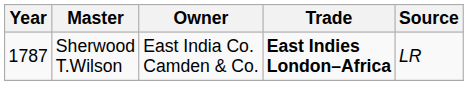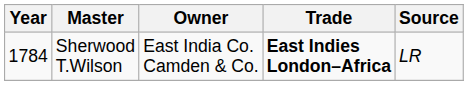 <table class=" wikitable">
 <tr>
 <th>Year</th>
 <th>Master</th>
 <th>Owner</th>
 <th>Trade</th>
 <th>Source</th>
 </tr>
 <tr>
-<td>1787</td>
+<td>1784</td>
 <td>Sherwood<br>T.Wilson</td>
 <td>East India Co.<br>Camden & Co.</td>
 <td><strong>East Indies<br>London–Africa</strong></td>
 <td><em>LR</em></td>
 </tr>
 <tr>
 </tr>
 </table>
